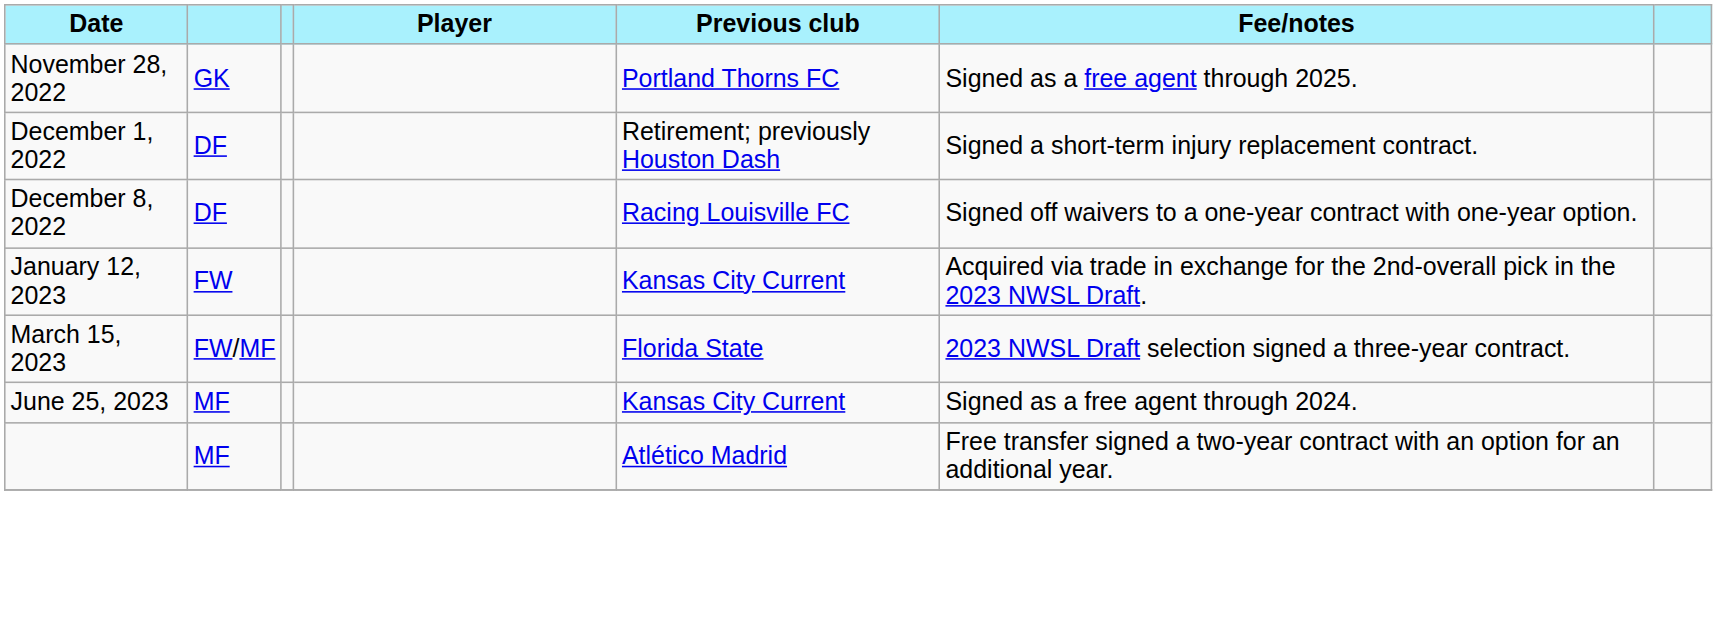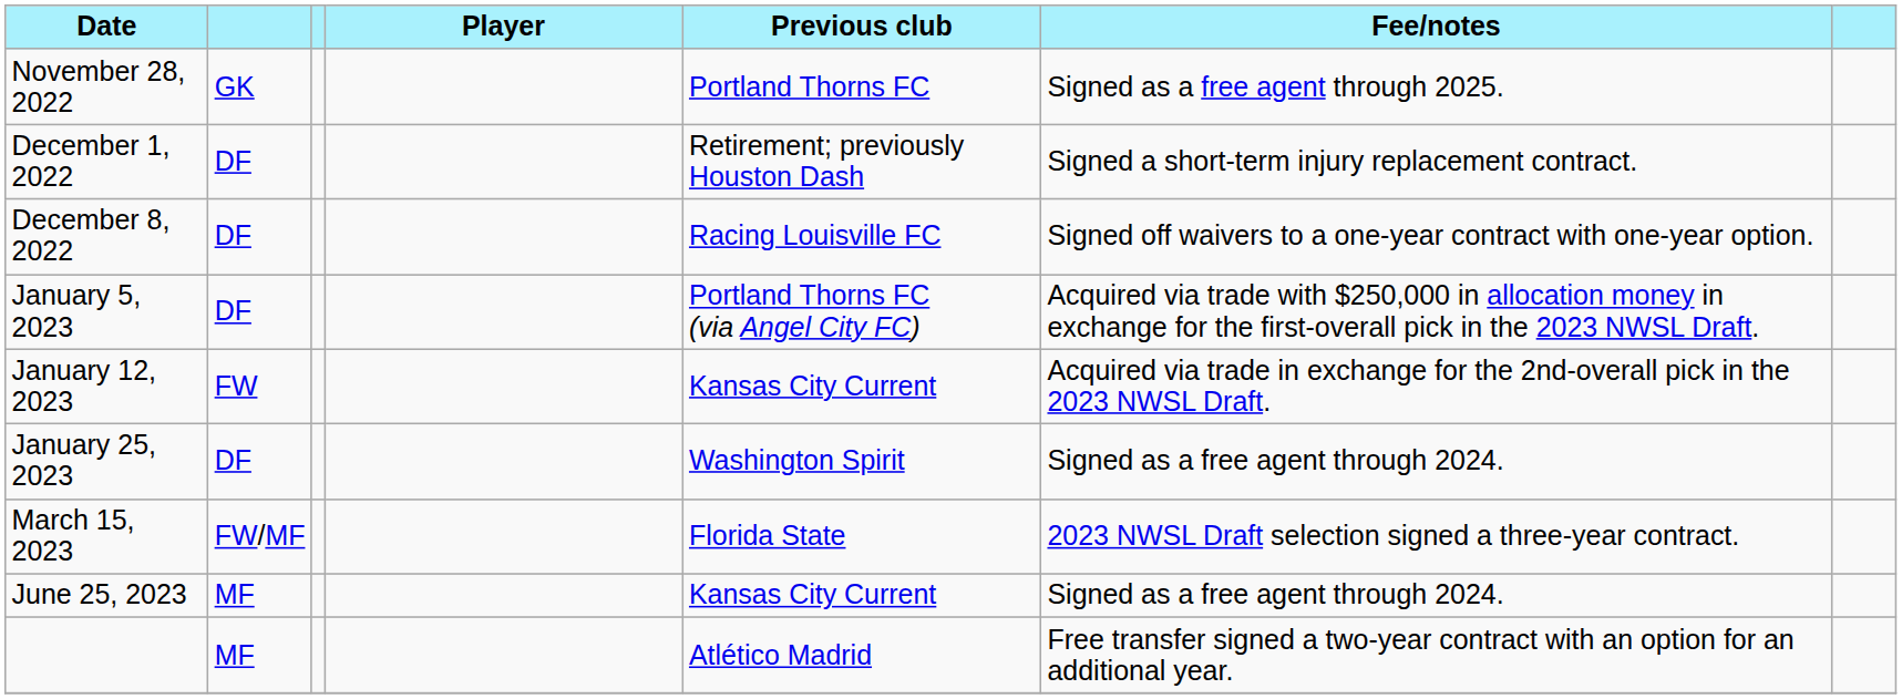 <table class="wikitable sortable">
 <tr>
 <th style="background:#A9F1FD; color:#000; width:110px;" data-sort-type="date" scope="col">Date</th>
 <th style="background:#A9F1FD; color:#000;" scope="col"></th>
 <th style="background:#A9F1FD; color:#000;" scope="col"></th>
 <th style="background:#A9F1FD; color:#000; width:200px;" scope="col">Player</th>
 <th style="background:#A9F1FD; color:#000; width:200px;" scope="col">Previous club</th>
 <th style="background:#A9F1FD; color:#000; width:450px;" scope="col">Fee/notes</th>
 <th style="background:#A9F1FD; color:#000; width:30px;" scope="col"></th>
 </tr>
 <tr>
 <td>November 28, 2022</td>
 <td><a href='#'>GK</a></td>
 <td></td>
 <td></td>
 <td> <a href='#'>Portland Thorns FC</a></td>
 <td>Signed as a <a href='#'>free agent</a> through 2025.</td>
 <td></td>
 </tr>
 <tr>
 <td>December 1, 2022</td>
 <td><a href='#'>DF</a></td>
 <td></td>
 <td></td>
 <td>Retirement; previously  <a href='#'>Houston Dash</a></td>
 <td>Signed a short-term injury replacement contract.</td>
 <td></td>
 </tr>
 <tr>
 <td>December 8, 2022</td>
 <td><a href='#'>DF</a></td>
 <td></td>
 <td></td>
 <td> <a href='#'>Racing Louisville FC</a></td>
 <td>Signed off waivers to a one-year contract with one-year option.</td>
 <td></td>
 </tr>
 <tr>
+<td>January 5, 2023</td>
+<td><a href='#'>DF</a></td>
+<td></td>
+<td></td>
+<td> <a href='#'>Portland Thorns FC</a><br><em>(via <a href='#'>Angel City FC</a>)</em></td>
+<td>Acquired via trade with $250,000 in <a href='#'>allocation money</a> in exchange for the first-overall pick in the <a href='#'>2023 NWSL Draft</a>.</td>
+<td></td>
+</tr>
+<tr>
 <td>January 12, 2023</td>
 <td><a href='#'>FW</a></td>
 <td></td>
 <td></td>
 <td> <a href='#'>Kansas City Current</a></td>
 <td>Acquired via trade in exchange for the 2nd-overall pick in the <a href='#'>2023 NWSL Draft</a>.</td>
+<td></td>
+</tr>
+<tr>
+<td>January 25, 2023</td>
+<td><a href='#'>DF</a></td>
+<td></td>
+<td></td>
+<td> <a href='#'>Washington Spirit</a></td>
+<td>Signed as a free agent through 2024.</td>
 <td></td>
 </tr>
 <tr>
 <td>March 15, 2023</td>
 <td><a href='#'>FW</a>/<a href='#'>MF</a></td>
 <td></td>
 <td></td>
 <td> <a href='#'>Florida State</a></td>
 <td><a href='#'>2023 NWSL Draft</a> selection signed a three-year contract.</td>
 <td></td>
 </tr>
 <tr>
 <td>June 25, 2023</td>
 <td><a href='#'>MF</a></td>
 <td></td>
 <td></td>
 <td> <a href='#'>Kansas City Current</a></td>
 <td>Signed as a free agent through 2024.</td>
 <td></td>
 </tr>
 <tr>
 <td></td>
 <td><a href='#'>MF</a></td>
 <td></td>
 <td></td>
 <td> <a href='#'>Atlético Madrid</a></td>
 <td>Free transfer signed a two-year contract with an option for an additional year.</td>
 <td></td>
 </tr>
 <tr>
 </tr>
 </table>
